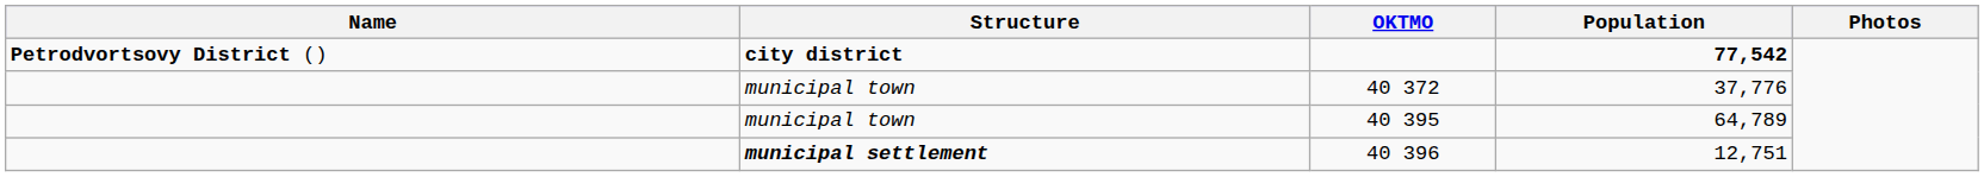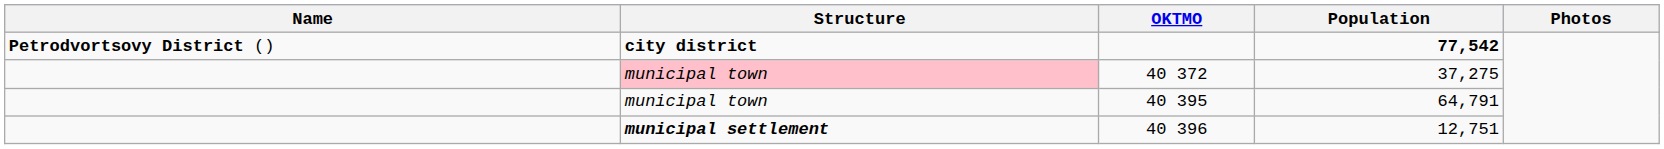 <table width=100% class="wikitable">
 <tr bgcolor="#CCCCFF" align="left">
 <th>Name</th>
 <th>Structure</th>
 <th><a href='#'>OKTMO</a></th>
 <th>Population</th>
 <th>Photos</th>
 </tr>
 <tr valign="top">
 <td><strong>Petrodvortsovy District</strong> ()</td>
 <td align="left"><strong>city district</strong></td>
 <td></td>
 <td align="right"><strong>77,542</strong></td>
 <td rowspan="6"></td>
 </tr>
 <tr>
 <td><br></td>
-<td align="left"><em>municipal town</em></td>
+<td align="left" style="background: pink;"><em>municipal town</em></td>
 <td align="center">40 372</td>
-<td align="right">37,776</td>
+<td align="right">37,275</td>
 </tr>
 <tr>
 <td><br></td>
 <td align="left"><em>municipal town</em></td>
 <td align="center">40 395</td>
-<td align="right">64,789</td>
+<td align="right">64,791</td>
 </tr>
 <tr>
 <td><br></td>
 <td align="left"><strong><em>municipal settlement</em></strong></td>
 <td align="center">40 396</td>
 <td align="right">12,751</td>
 </tr>
 </table>
